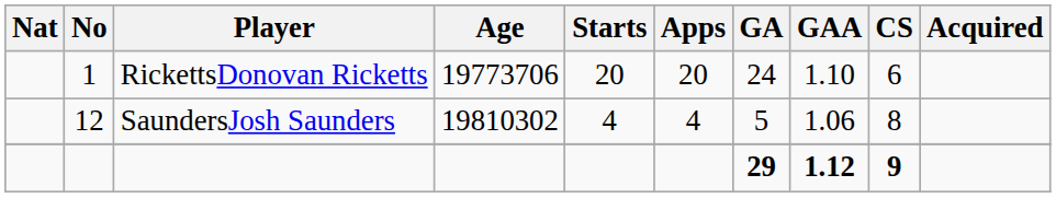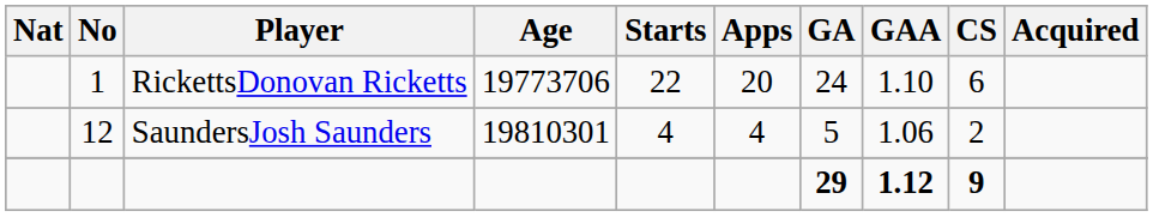 <table | class="wikitable sortable">
 <tr>
 <th>Nat</th>
 <th>No</th>
 <th>Player</th>
 <th>Age</th>
 <th>Starts</th>
 <th>Apps</th>
 <th>GA</th>
 <th>GAA</th>
 <th>CS</th>
 <th>Acquired</th>
 </tr>
 <tr align=center>
 <td></td>
 <td>1</td>
 <td align=left><span>Ricketts</span><a href='#'>Donovan Ricketts</a></td>
 <td align=left><span>19773706</span></td>
-<td>20</td>
+<td>22</td>
 <td>20</td>
 <td>24</td>
 <td>1.10</td>
 <td>6</td>
 <td align=left></td>
 </tr>
 <tr align=center>
 <td></td>
 <td>12</td>
 <td align=left><span>Saunders</span><a href='#'>Josh Saunders</a></td>
-<td align=left><span>19810302</span></td>
+<td align=left><span>19810301</span></td>
 <td>4</td>
 <td>4</td>
 <td>5</td>
 <td>1.06</td>
-<td>8</td>
+<td>2</td>
 <td align=left></td>
 </tr>
 <tr align=center>
 </tr>
 <tr align=center class="sortbottom">
 <td></td>
 <td></td>
 <td></td>
 <td></td>
 <td></td>
 <td></td>
 <td><strong>29</strong></td>
 <td><strong>1.12</strong></td>
 <td><strong>9</strong></td>
 <td></td>
 </tr>
 </table>
